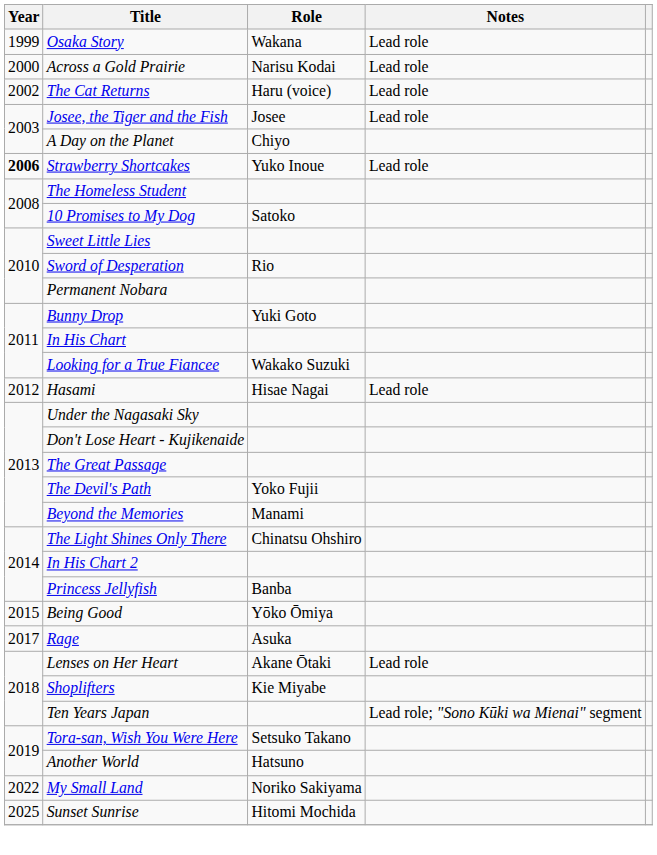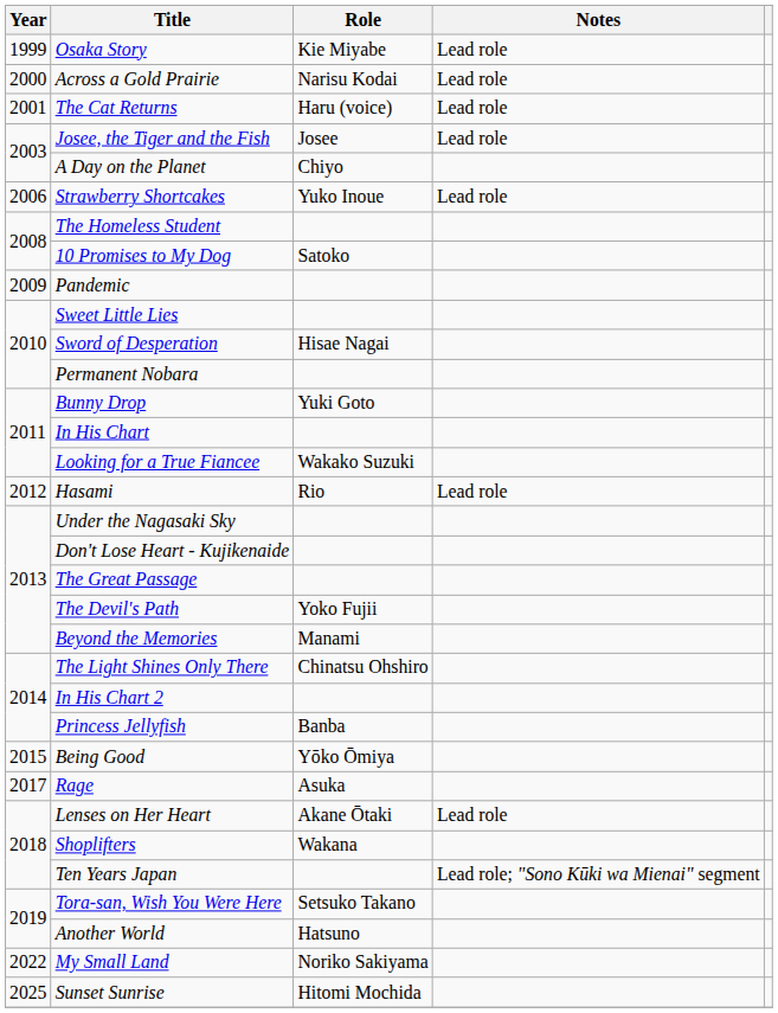 <table class="wikitable sortable">
 <tr>
 <th>Year</th>
 <th>Title</th>
 <th>Role</th>
 <th class="unsortable">Notes</th>
 <th class="unsortable"></th>
 </tr>
 <tr>
 <td>1999</td>
 <td><em><a href='#'>Osaka Story</a></em></td>
-<td>Wakana</td>
+<td>Kie Miyabe</td>
 <td>Lead role</td>
 <td></td>
 </tr>
 <tr>
 <td>2000</td>
 <td><em>Across a Gold Prairie</em></td>
 <td>Narisu Kodai</td>
 <td>Lead role</td>
 <td></td>
 </tr>
 <tr>
-<td>2002</td>
+<td>2001</td>
 <td><em><a href='#'>The Cat Returns</a></em></td>
 <td>Haru (voice)</td>
 <td>Lead role</td>
 <td></td>
 </tr>
 <tr>
 <td rowspan=2>2003</td>
 <td><em><a href='#'>Josee, the Tiger and the Fish</a></em></td>
 <td>Josee</td>
 <td>Lead role</td>
 <td></td>
 </tr>
 <tr>
 <td><em>A Day on the Planet</em></td>
 <td>Chiyo</td>
 <td></td>
 <td></td>
 </tr>
 <tr>
-<td><strong>2006</strong></td>
+<td>2006</td>
 <td><em><a href='#'>Strawberry Shortcakes</a></em></td>
 <td>Yuko Inoue</td>
 <td>Lead role</td>
 <td></td>
 </tr>
 <tr>
 <td rowspan=2>2008</td>
 <td><em><a href='#'>The Homeless Student</a></em></td>
 <td></td>
 <td></td>
 <td></td>
 </tr>
 <tr>
 <td><em><a href='#'>10 Promises to My Dog</a></em></td>
 <td>Satoko</td>
 <td></td>
 <td></td>
 </tr>
 <tr>
+<td>2009</td>
+<td><em>Pandemic</em></td>
+<td></td>
+<td></td>
+<td></td>
+</tr>
+<tr>
 <td rowspan=3>2010</td>
 <td><em><a href='#'>Sweet Little Lies</a></em></td>
 <td></td>
 <td></td>
 <td></td>
 </tr>
 <tr>
 <td><em><a href='#'>Sword of Desperation</a></em></td>
-<td>Rio</td>
+<td>Hisae Nagai</td>
 <td></td>
 <td></td>
 </tr>
 <tr>
 <td><em>Permanent Nobara</em></td>
 <td></td>
 <td></td>
 <td></td>
 </tr>
 <tr>
 <td rowspan=3>2011</td>
 <td><em><a href='#'>Bunny Drop</a></em></td>
 <td>Yuki Goto</td>
 <td></td>
 <td></td>
 </tr>
 <tr>
 <td><em><a href='#'>In His Chart</a></em></td>
 <td></td>
 <td></td>
 <td></td>
 </tr>
 <tr>
 <td><em><a href='#'>Looking for a True Fiancee</a></em></td>
 <td>Wakako Suzuki</td>
 <td></td>
 <td></td>
 </tr>
 <tr>
 <td>2012</td>
 <td><em>Hasami</em></td>
-<td>Hisae Nagai</td>
+<td>Rio</td>
 <td>Lead role</td>
 <td></td>
 </tr>
 <tr>
 <td rowspan=5>2013</td>
 <td><em>Under the Nagasaki Sky</em></td>
 <td></td>
 <td></td>
 <td></td>
 </tr>
 <tr>
 <td><em>Don't Lose Heart - Kujikenaide</em></td>
 <td></td>
 <td></td>
 <td></td>
 </tr>
 <tr>
 <td><em><a href='#'>The Great Passage</a></em></td>
 <td></td>
 <td></td>
 <td></td>
 </tr>
 <tr>
 <td><em><a href='#'>The Devil's Path</a></em></td>
 <td>Yoko Fujii</td>
 <td></td>
 <td></td>
 </tr>
 <tr>
 <td><em><a href='#'>Beyond the Memories</a></em></td>
 <td>Manami</td>
 <td></td>
 <td></td>
 </tr>
 <tr>
 <td rowspan=3>2014</td>
 <td><em><a href='#'>The Light Shines Only There</a></em></td>
 <td>Chinatsu Ohshiro</td>
 <td></td>
 <td></td>
 </tr>
 <tr>
 <td><em><a href='#'>In His Chart 2</a></em></td>
 <td></td>
 <td></td>
 <td></td>
 </tr>
 <tr>
 <td><em><a href='#'>Princess Jellyfish</a></em></td>
 <td>Banba</td>
 <td></td>
 <td></td>
 </tr>
 <tr>
 <td>2015</td>
 <td><em>Being Good</em></td>
 <td>Yōko Ōmiya</td>
 <td></td>
 <td></td>
 </tr>
 <tr>
 <td>2017</td>
 <td><em><a href='#'>Rage</a></em></td>
 <td>Asuka</td>
 <td></td>
 <td></td>
 </tr>
 <tr>
 <td rowspan=3>2018</td>
 <td><em>Lenses on Her Heart</em></td>
 <td>Akane Ōtaki</td>
 <td>Lead role</td>
 <td></td>
 </tr>
 <tr>
 <td><em><a href='#'>Shoplifters</a></em></td>
-<td>Kie Miyabe</td>
+<td>Wakana</td>
 <td></td>
 <td></td>
 </tr>
 <tr>
 <td><em>Ten Years Japan</em></td>
 <td></td>
 <td>Lead role; <em>"Sono Kūki wa Mienai"</em> segment</td>
 <td></td>
 </tr>
 <tr>
 <td rowspan=2>2019</td>
 <td><em><a href='#'>Tora-san, Wish You Were Here</a></em></td>
 <td>Setsuko Takano</td>
 <td></td>
 <td></td>
 </tr>
 <tr>
 <td><em>Another World</em></td>
 <td>Hatsuno</td>
 <td></td>
 <td></td>
 </tr>
 <tr>
 <td>2022</td>
 <td><em><a href='#'>My Small Land</a></em></td>
 <td>Noriko Sakiyama</td>
 <td></td>
 <td></td>
 </tr>
 <tr>
 <td>2025</td>
 <td><em>Sunset Sunrise</em></td>
 <td>Hitomi Mochida</td>
 <td></td>
 <td></td>
 </tr>
 <tr>
 </tr>
 </table>
